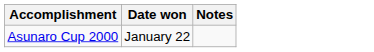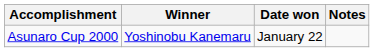 <table class="wikitable">
 <tr>
 <th>Accomplishment</th>
+<th>Winner</th>
 <th>Date won</th>
 <th>Notes</th>
 </tr>
 <tr>
 <td><a href='#'>Asunaro Cup 2000</a></td>
+<td><a href='#'>Yoshinobu Kanemaru</a></td>
 <td>January 22</td>
 <td></td>
 </tr>
 </table>
